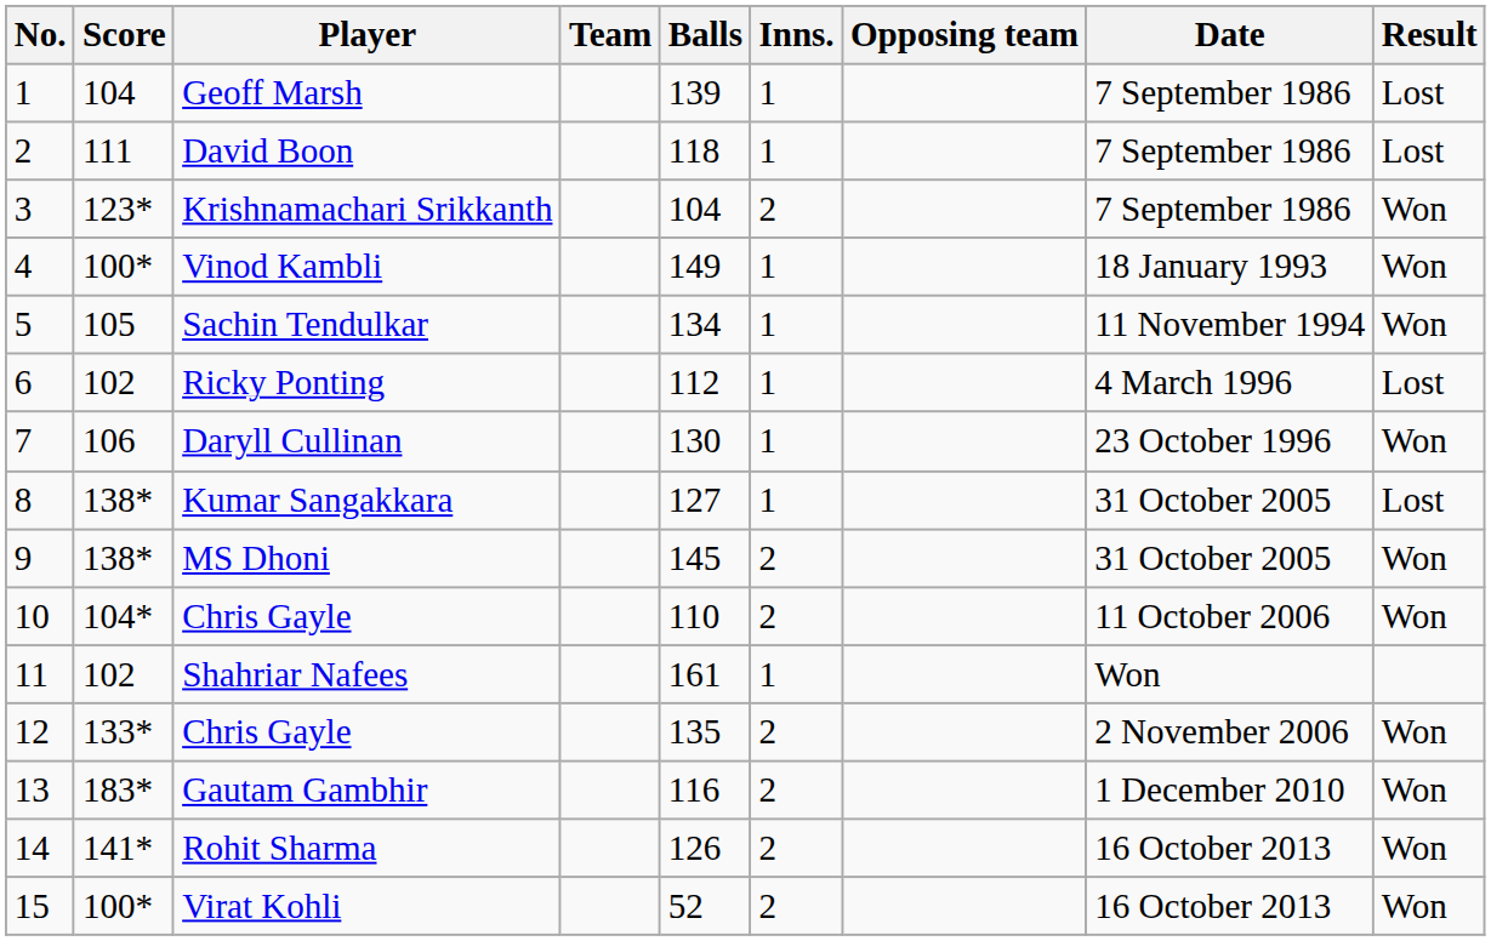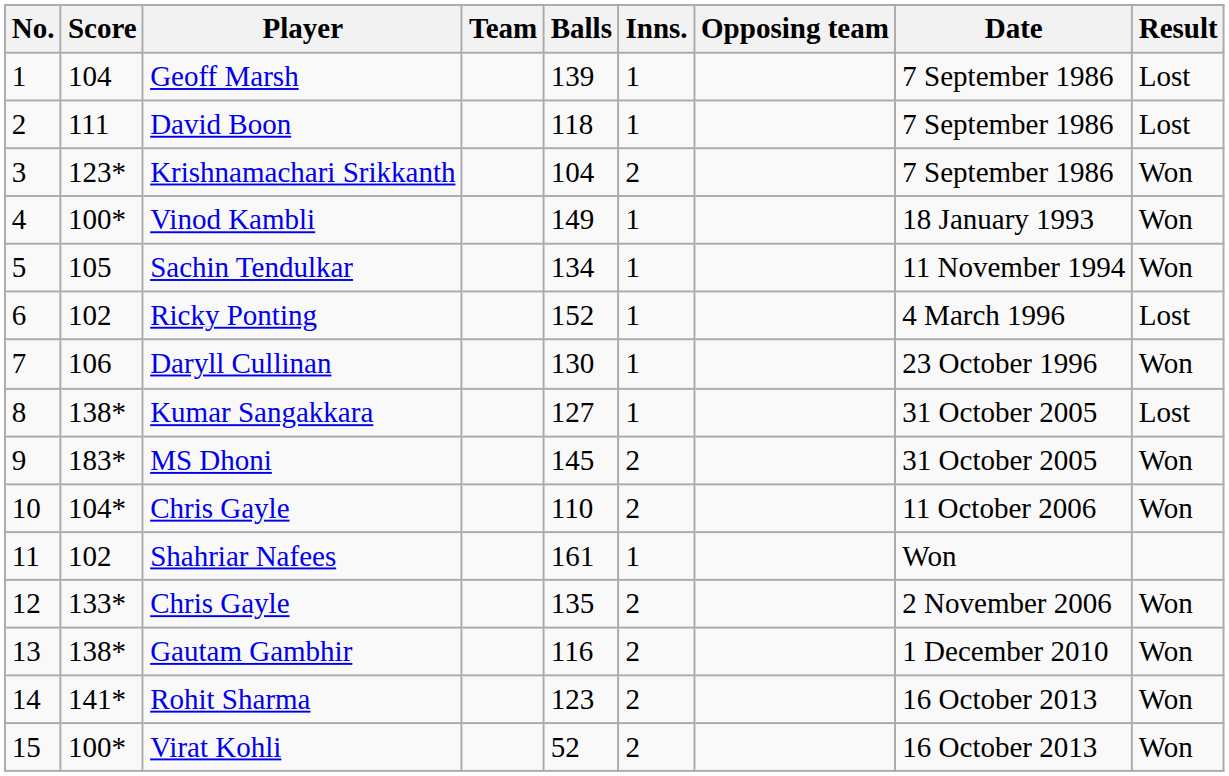 <table class="wikitable sortable" style="font-size:95%">
 <tr>
 <th>No.</th>
 <th>Score</th>
 <th>Player</th>
 <th>Team</th>
 <th>Balls</th>
 <th>Inns.</th>
 <th>Opposing team</th>
 <th>Date</th>
 <th>Result</th>
 </tr>
 <tr>
 <td>1</td>
 <td>104</td>
 <td><a href='#'>Geoff Marsh</a></td>
 <td></td>
 <td>139</td>
 <td>1</td>
 <td></td>
 <td>7 September 1986</td>
 <td>Lost</td>
 </tr>
 <tr>
 <td>2</td>
 <td>111</td>
 <td><a href='#'>David Boon</a></td>
 <td></td>
 <td>118</td>
 <td>1</td>
 <td></td>
 <td>7 September 1986</td>
 <td>Lost</td>
 </tr>
 <tr>
 <td>3</td>
 <td>123*</td>
 <td><a href='#'>Krishnamachari Srikkanth</a></td>
 <td></td>
 <td>104</td>
 <td>2</td>
 <td></td>
 <td>7 September 1986</td>
 <td>Won</td>
 </tr>
 <tr>
 <td>4</td>
 <td>100*</td>
 <td><a href='#'>Vinod Kambli</a></td>
 <td></td>
 <td>149</td>
 <td>1</td>
 <td></td>
 <td>18 January 1993</td>
 <td>Won</td>
 </tr>
 <tr>
 <td>5</td>
 <td>105</td>
 <td><a href='#'>Sachin Tendulkar</a></td>
 <td></td>
 <td>134</td>
 <td>1</td>
 <td></td>
 <td>11 November 1994</td>
 <td>Won</td>
 </tr>
 <tr>
 <td>6</td>
 <td>102</td>
 <td><a href='#'>Ricky Ponting</a></td>
 <td></td>
-<td>112</td>
+<td>152</td>
 <td>1</td>
 <td></td>
 <td>4 March 1996</td>
 <td>Lost</td>
 </tr>
 <tr>
 <td>7</td>
 <td>106</td>
 <td><a href='#'>Daryll Cullinan</a></td>
 <td></td>
 <td>130</td>
 <td>1</td>
 <td></td>
 <td>23 October 1996</td>
 <td>Won</td>
 </tr>
 <tr>
 <td>8</td>
 <td>138*</td>
 <td><a href='#'>Kumar Sangakkara</a></td>
 <td></td>
 <td>127</td>
 <td>1</td>
 <td></td>
 <td>31 October 2005</td>
 <td>Lost</td>
 </tr>
 <tr>
 <td>9</td>
-<td>138*</td>
+<td>183*</td>
 <td><a href='#'>MS Dhoni</a></td>
 <td></td>
 <td>145</td>
 <td>2</td>
 <td></td>
 <td>31 October 2005</td>
 <td>Won</td>
 </tr>
 <tr>
 <td>10</td>
 <td>104*</td>
 <td><a href='#'>Chris Gayle</a></td>
 <td></td>
 <td>110</td>
 <td>2</td>
 <td></td>
 <td>11 October 2006</td>
 <td>Won</td>
 </tr>
 <tr>
 <td>11</td>
 <td>102</td>
 <td><a href='#'>Shahriar Nafees</a></td>
 <td></td>
 <td>161</td>
 <td>1</td>
 <td></td>
 <td>Won</td>
 </tr>
 <tr>
 <td>12</td>
 <td>133*</td>
 <td><a href='#'>Chris Gayle</a></td>
 <td></td>
 <td>135</td>
 <td>2</td>
 <td></td>
 <td>2 November 2006</td>
 <td>Won</td>
 </tr>
 <tr>
 <td>13</td>
-<td>183*</td>
+<td>138*</td>
 <td><a href='#'>Gautam Gambhir</a></td>
 <td></td>
 <td>116</td>
 <td>2</td>
 <td></td>
 <td>1 December 2010</td>
 <td>Won</td>
 </tr>
 <tr>
 <td>14</td>
 <td>141*</td>
 <td><a href='#'>Rohit Sharma</a></td>
 <td></td>
-<td>126</td>
+<td>123</td>
 <td>2</td>
 <td></td>
 <td>16 October 2013</td>
 <td>Won</td>
 </tr>
 <tr>
 <td>15</td>
 <td>100*</td>
 <td><a href='#'>Virat Kohli</a></td>
 <td></td>
 <td>52</td>
 <td>2</td>
 <td></td>
 <td>16 October 2013</td>
 <td>Won</td>
 </tr>
 </table>
